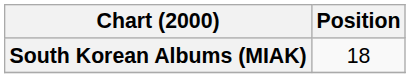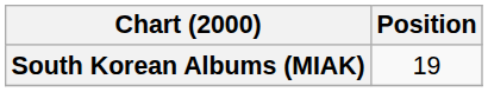 <table class="wikitable plainrowheaders">
 <tr>
 <th>Chart (2000)</th>
 <th>Position</th>
 </tr>
 <tr>
 <th scope="row">South Korean Albums (MIAK)</th>
-<td style="text-align:center;">18</td>
+<td style="text-align:center;">19</td>
 </tr>
 <tr>
 </tr>
 </table>
